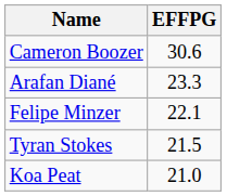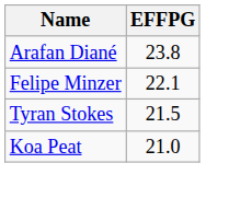 <table class=wikitable>
 <tr>
 <th>Name</th>
 <th>EFFPG</th>
 </tr>
 <tr>
-<td> <a href='#'>Cameron Boozer</a></td>
-<td align=center>30.6</td>
-</tr>
-<tr>
 <td> <a href='#'>Arafan Diané</a></td>
-<td align=center>23.3</td>
+<td align=center>23.8</td>
 </tr>
 <tr>
 <td> <a href='#'>Felipe Minzer</a></td>
 <td align=center>22.1</td>
 </tr>
 <tr>
 <td> <a href='#'>Tyran Stokes</a></td>
 <td align=center>21.5</td>
 </tr>
 <tr>
 <td> <a href='#'>Koa Peat</a></td>
 <td align=center>21.0</td>
 </tr>
 </table>
